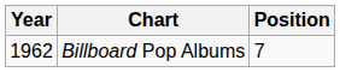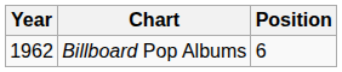 <table class="wikitable">
 <tr>
 <th>Year</th>
 <th>Chart</th>
 <th>Position</th>
 </tr>
 <tr>
 <td>1962</td>
 <td><em>Billboard</em> Pop Albums</td>
-<td>7</td>
+<td>6</td>
 </tr>
 <tr>
 </tr>
 </table>
